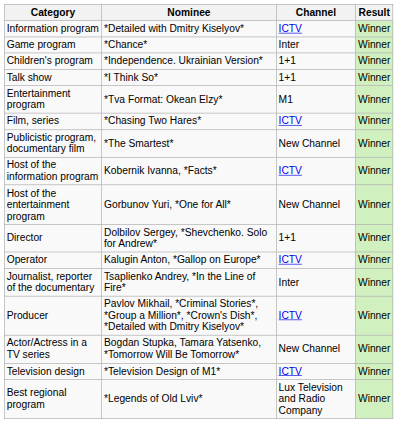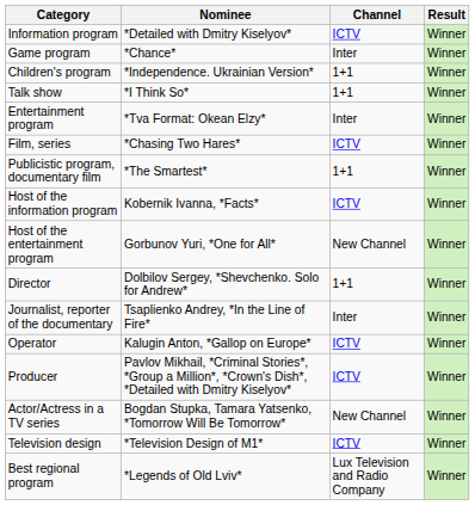 <table class="wikitable sortable">
 <tr>
 <th>Category</th>
 <th>Nominee</th>
 <th>Channel</th>
 <th>Result</th>
 </tr>
 <tr>
 <td>Information program</td>
 <td>*Detailed with Dmitry Kiselyov*</td>
 <td><a href='#'>ICTV</a></td>
 <td style="background:#d0f0c0;">Winner</td>
 </tr>
 <tr>
 <td>Game program</td>
 <td>*Chance*</td>
 <td>Inter</td>
 <td style="background:#d0f0c0;">Winner</td>
 </tr>
 <tr>
 <td>Children's program</td>
 <td>*Independence. Ukrainian Version*</td>
 <td>1+1</td>
 <td style="background:#d0f0c0;">Winner</td>
 </tr>
 <tr>
 <td>Talk show</td>
 <td>*I Think So*</td>
 <td>1+1</td>
 <td style="background:#d0f0c0;">Winner</td>
 </tr>
 <tr>
 <td>Entertainment program</td>
 <td>*Tva Format: Okean Elzy*</td>
-<td>M1</td>
+<td>Inter</td>
 <td style="background:#d0f0c0;">Winner</td>
 </tr>
 <tr>
 <td>Film, series</td>
 <td>*Chasing Two Hares*</td>
 <td><a href='#'>ICTV</a></td>
 <td style="background:#d0f0c0;">Winner</td>
 </tr>
 <tr>
 <td>Publicistic program, documentary film</td>
 <td>*The Smartest*</td>
-<td>New Channel</td>
+<td>1+1</td>
 <td style="background:#d0f0c0;">Winner</td>
 </tr>
 <tr>
 <td>Host of the information program</td>
 <td>Kobernik Ivanna, *Facts*</td>
 <td><a href='#'>ICTV</a></td>
 <td style="background:#d0f0c0;">Winner</td>
 </tr>
 <tr>
 <td>Host of the entertainment program</td>
 <td>Gorbunov Yuri, *One for All*</td>
 <td>New Channel</td>
 <td style="background:#d0f0c0;">Winner</td>
 </tr>
 <tr>
 <td>Director</td>
 <td>Dolbilov Sergey, *Shevchenko. Solo for Andrew*</td>
 <td>1+1</td>
 <td style="background:#d0f0c0;">Winner</td>
 </tr>
 <tr>
+<td>Journalist, reporter of the documentary</td>
+<td>Tsaplienko Andrey, *In the Line of Fire*</td>
+<td>Inter</td>
+<td style="background:#d0f0c0;">Winner</td>
+</tr>
+<tr>
 <td>Operator</td>
 <td>Kalugin Anton, *Gallop on Europe*</td>
 <td><a href='#'>ICTV</a></td>
-<td style="background:#d0f0c0;">Winner</td>
-</tr>
-<tr>
-<td>Journalist, reporter of the documentary</td>
-<td>Tsaplienko Andrey, *In the Line of Fire*</td>
-<td>Inter</td>
 <td style="background:#d0f0c0;">Winner</td>
 </tr>
 <tr>
 <td>Producer</td>
 <td>Pavlov Mikhail, *Criminal Stories*, *Group a Million*, *Crown's Dish*, *Detailed with Dmitry Kiselyov*</td>
 <td><a href='#'>ICTV</a></td>
 <td style="background:#d0f0c0;">Winner</td>
 </tr>
 <tr>
 <td>Actor/Actress in a TV series</td>
 <td>Bogdan Stupka, Tamara Yatsenko, *Tomorrow Will Be Tomorrow*</td>
 <td>New Channel</td>
 <td style="background:#d0f0c0;">Winner</td>
 </tr>
 <tr>
 <td>Television design</td>
 <td>*Television Design of M1*</td>
 <td><a href='#'>ICTV</a></td>
 <td style="background:#d0f0c0;">Winner</td>
 </tr>
 <tr>
 <td>Best regional program</td>
 <td>*Legends of Old Lviv*</td>
 <td>Lux Television and Radio Company</td>
 <td style="background:#d0f0c0;">Winner</td>
 </tr>
 </table>
